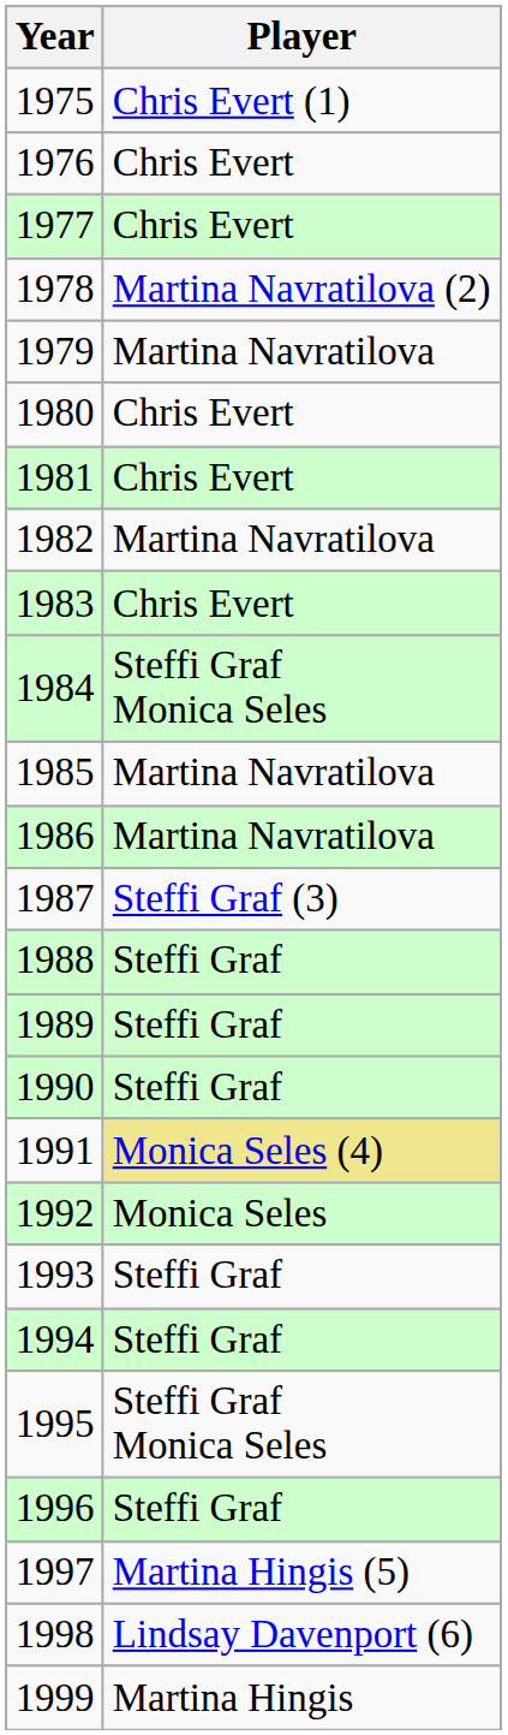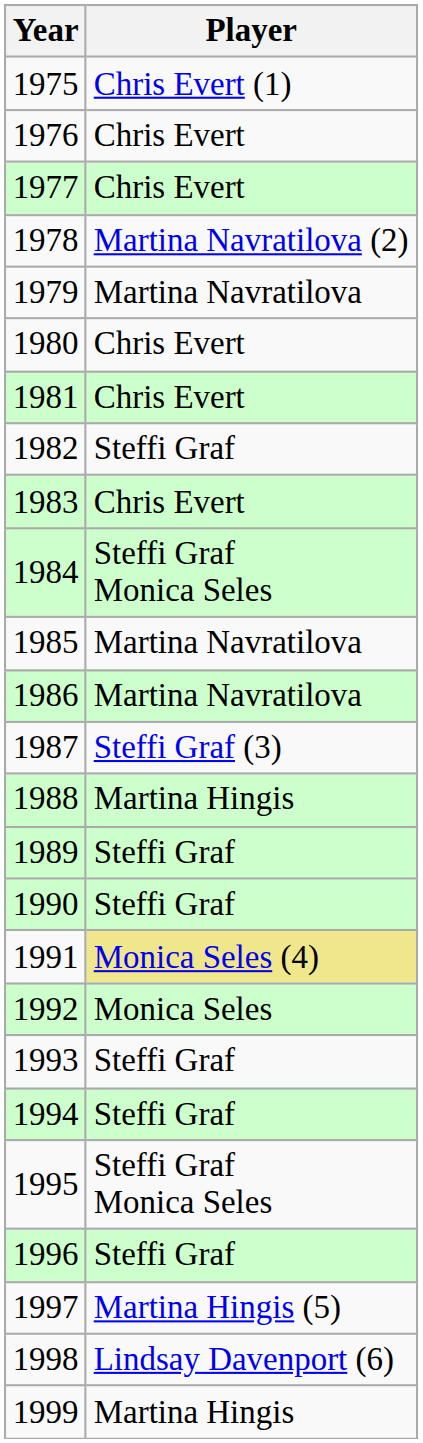 <table class="wikitable">
 <tr>
 <th>Year</th>
 <th>Player</th>
 </tr>
 <tr>
 <td>1975</td>
 <td> <a href='#'>Chris Evert</a> (1)</td>
 </tr>
 <tr>
 <td>1976</td>
 <td> Chris Evert</td>
 </tr>
 <tr bgcolor=ccffcc>
 <td>1977</td>
 <td> Chris Evert</td>
 </tr>
 <tr>
 <td>1978</td>
 <td> <a href='#'>Martina Navratilova</a> (2)</td>
 </tr>
 <tr>
 <td>1979</td>
 <td> Martina Navratilova</td>
 </tr>
 <tr>
 <td>1980</td>
 <td> Chris Evert</td>
 </tr>
 <tr bgcolor=ccffcc>
 <td>1981</td>
 <td> Chris Evert</td>
 </tr>
 <tr>
 <td>1982</td>
-<td> Martina Navratilova</td>
+<td> Steffi Graf</td>
 </tr>
 <tr bgcolor=ccffcc>
 <td>1983</td>
 <td> Chris Evert</td>
 </tr>
 <tr bgcolor=ccffcc>
 <td>1984</td>
 <td> Steffi Graf <br> Monica Seles</td>
 </tr>
 <tr>
 <td>1985</td>
 <td> Martina Navratilova</td>
 </tr>
 <tr bgcolor=ccffcc>
 <td>1986</td>
 <td> Martina Navratilova</td>
 </tr>
 <tr>
 <td>1987</td>
 <td> <a href='#'>Steffi Graf</a> (3)</td>
 </tr>
 <tr bgcolor=ccffcc>
 <td>1988</td>
-<td> Steffi Graf</td>
+<td> Martina Hingis</td>
 </tr>
 <tr bgcolor=ccffcc>
 <td>1989</td>
 <td> Steffi Graf</td>
 </tr>
 <tr bgcolor=ccffcc>
 <td>1990</td>
 <td> Steffi Graf</td>
 </tr>
 <tr>
 <td>1991</td>
 <td style="background: khaki;"> <a href='#'>Monica Seles</a> (4)</td>
 </tr>
 <tr bgcolor=ccffcc>
 <td>1992</td>
 <td> Monica Seles</td>
 </tr>
 <tr>
 <td>1993</td>
 <td> Steffi Graf</td>
 </tr>
 <tr bgcolor=ccffcc>
 <td>1994</td>
 <td> Steffi Graf</td>
 </tr>
 <tr>
 <td>1995</td>
 <td> Steffi Graf <br> Monica Seles</td>
 </tr>
 <tr bgcolor=ccffcc>
 <td>1996</td>
 <td> Steffi Graf</td>
 </tr>
 <tr>
 <td>1997</td>
 <td> <a href='#'>Martina Hingis</a> (5)</td>
 </tr>
 <tr>
 <td>1998</td>
 <td> <a href='#'>Lindsay Davenport</a> (6)</td>
 </tr>
 <tr>
 <td>1999</td>
 <td> Martina Hingis</td>
 </tr>
 </table>
